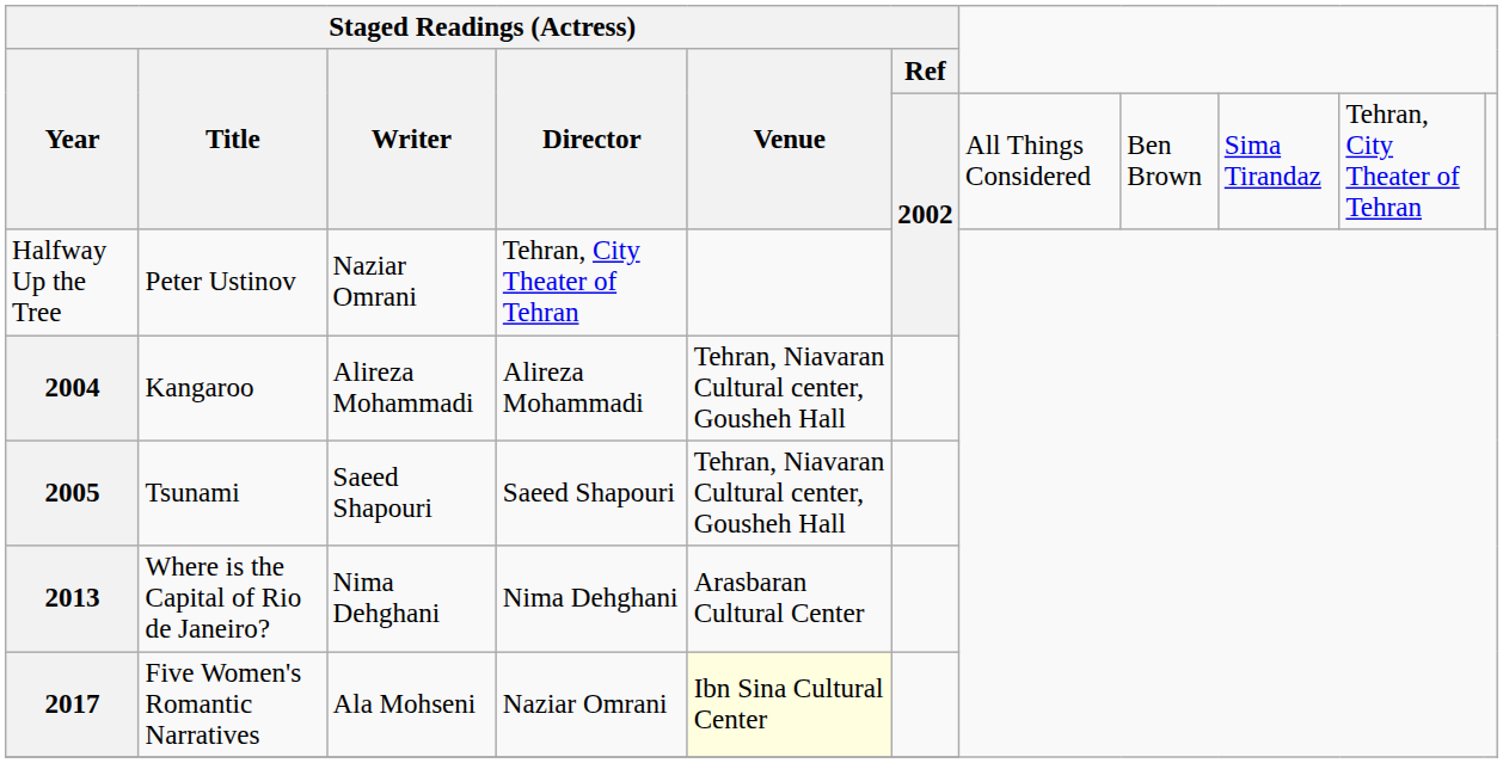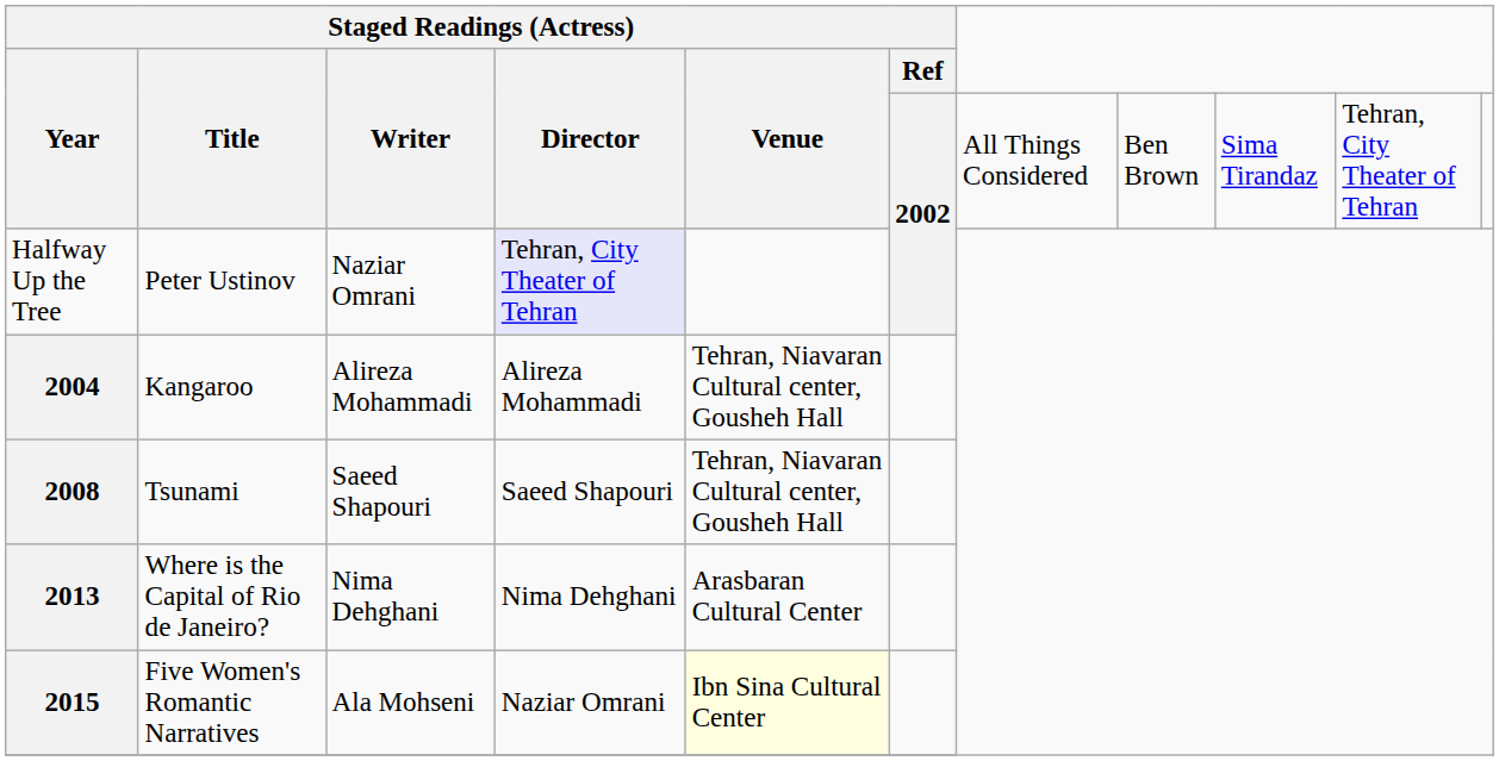 <table class="wikitable sortable plainrowheaders">
 <tr>
 <th colspan="6">Staged Readings (Actress)</th>
 </tr>
 <tr>
 <th rowspan="2" scope="col">Year</th>
 <th rowspan="2" scope="col">Title</th>
 <th rowspan="2" scope="col">Writer</th>
 <th rowspan="2" scope="col">Director</th>
 <th rowspan="2" scope="col">Venue</th>
 <th scope="col" class="unsortable">Ref</th>
 </tr>
 <tr>
 <th rowspan="2">2002</th>
 <td>All Things Considered</td>
 <td>Ben Brown</td>
 <td><a href='#'>Sima Tirandaz</a></td>
 <td>Tehran, <a href='#'>City Theater of Tehran</a></td>
 <td></td>
 </tr>
 <tr>
 <td>Halfway Up the Tree</td>
 <td>Peter Ustinov</td>
 <td>Naziar Omrani</td>
-<td>Tehran, <a href='#'>City Theater of Tehran</a></td>
+<td style="background: lavender;">Tehran, <a href='#'>City Theater of Tehran</a></td>
 <td></td>
 </tr>
 <tr>
 <th>2004</th>
 <td>Kangaroo</td>
 <td>Alireza Mohammadi</td>
 <td>Alireza Mohammadi</td>
 <td>Tehran, Niavaran Cultural center, Gousheh Hall</td>
 <td></td>
 </tr>
 <tr>
-<th>2005</th>
+<th>2008</th>
 <td>Tsunami</td>
 <td>Saeed Shapouri</td>
 <td>Saeed Shapouri</td>
 <td>Tehran, Niavaran Cultural center, Gousheh Hall</td>
 <td></td>
 </tr>
 <tr>
 <th>2013</th>
 <td>Where is the Capital of Rio de Janeiro?</td>
 <td>Nima Dehghani</td>
 <td>Nima Dehghani</td>
 <td>Arasbaran Cultural Center</td>
 <td></td>
 </tr>
 <tr>
-<th>2017</th>
+<th>2015</th>
 <td>Five Women's Romantic Narratives</td>
 <td>Ala Mohseni</td>
 <td>Naziar Omrani</td>
 <td style="background: lightyellow;">Ibn Sina Cultural Center</td>
 <td></td>
 </tr>
 <tr>
 </tr>
 </table>
